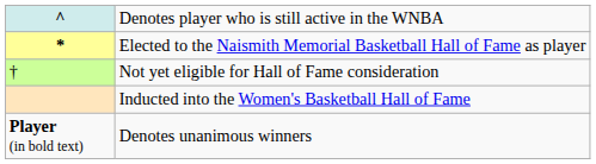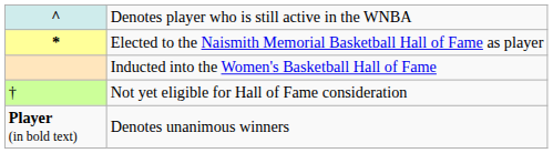 <table class="wikitable plainrowheaders">
 <tr>
 <th scope="row" border:1px style="background-color:#CFECEC; width:6em">^</th>
 <td>Denotes player who is still active in the WNBA</td>
 </tr>
 <tr>
 <th scope="row" border:1px style="background-color:#FFFF99; width:6em">*</th>
 <td>Elected to the <a href='#'>Naismith Memorial Basketball Hall of Fame</a> as player</td>
 </tr>
 <tr>
+<th scope="row" style="background-color:#FFE6BD; border:1px width:6em"></th>
+<td>Inducted into the <a href='#'>Women's Basketball Hall of Fame</a></td>
+</tr>
+<tr>
 <td style="background:#CCFF99; width:1em">†</td>
 <td>Not yet eligible for Hall of Fame consideration</td>
-</tr>
-<tr>
-<th scope="row" style="background-color:#FFE6BD; border:1px width:6em"></th>
-<td>Inducted into the <a href='#'>Women's Basketball Hall of Fame</a></td>
 </tr>
 <tr>
 <td><strong>Player</strong><br><small>(in bold text)</small></td>
 <td>Denotes unanimous winners</td>
 </tr>
 </table>
